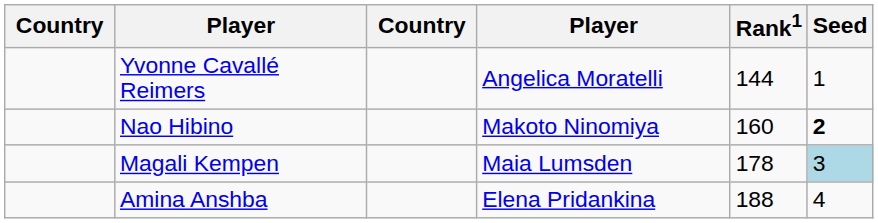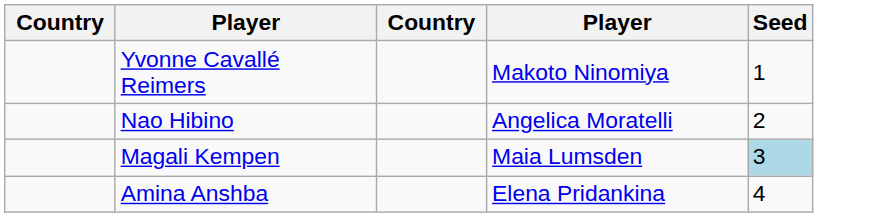 <table class="sortable wikitable">
 <tr>
 <th width="70">Country</th>
 <th width="175">Player</th>
 <th width="70">Country</th>
 <th width="175">Player</th>
-<th>Rank<sup>1</sup></th>
 <th>Seed</th>
 </tr>
 <tr>
 <td></td>
 <td><a href='#'>Yvonne Cavallé Reimers</a></td>
 <td></td>
-<td><a href='#'>Angelica Moratelli</a></td>
-<td>144</td>
+<td><a href='#'>Makoto Ninomiya</a></td>
 <td>1</td>
 </tr>
 <tr>
 <td></td>
 <td><a href='#'>Nao Hibino</a></td>
 <td></td>
-<td><a href='#'>Makoto Ninomiya</a></td>
-<td>160</td>
-<td><strong>2</strong></td>
+<td><a href='#'>Angelica Moratelli</a></td>
+<td>2</td>
 </tr>
 <tr>
 <td></td>
 <td><a href='#'>Magali Kempen</a></td>
 <td></td>
 <td><a href='#'>Maia Lumsden</a></td>
-<td>178</td>
 <td style="background: lightblue;">3</td>
 </tr>
 <tr>
 <td></td>
 <td><a href='#'>Amina Anshba</a></td>
 <td></td>
 <td><a href='#'>Elena Pridankina</a></td>
-<td>188</td>
 <td>4</td>
 </tr>
 </table>
